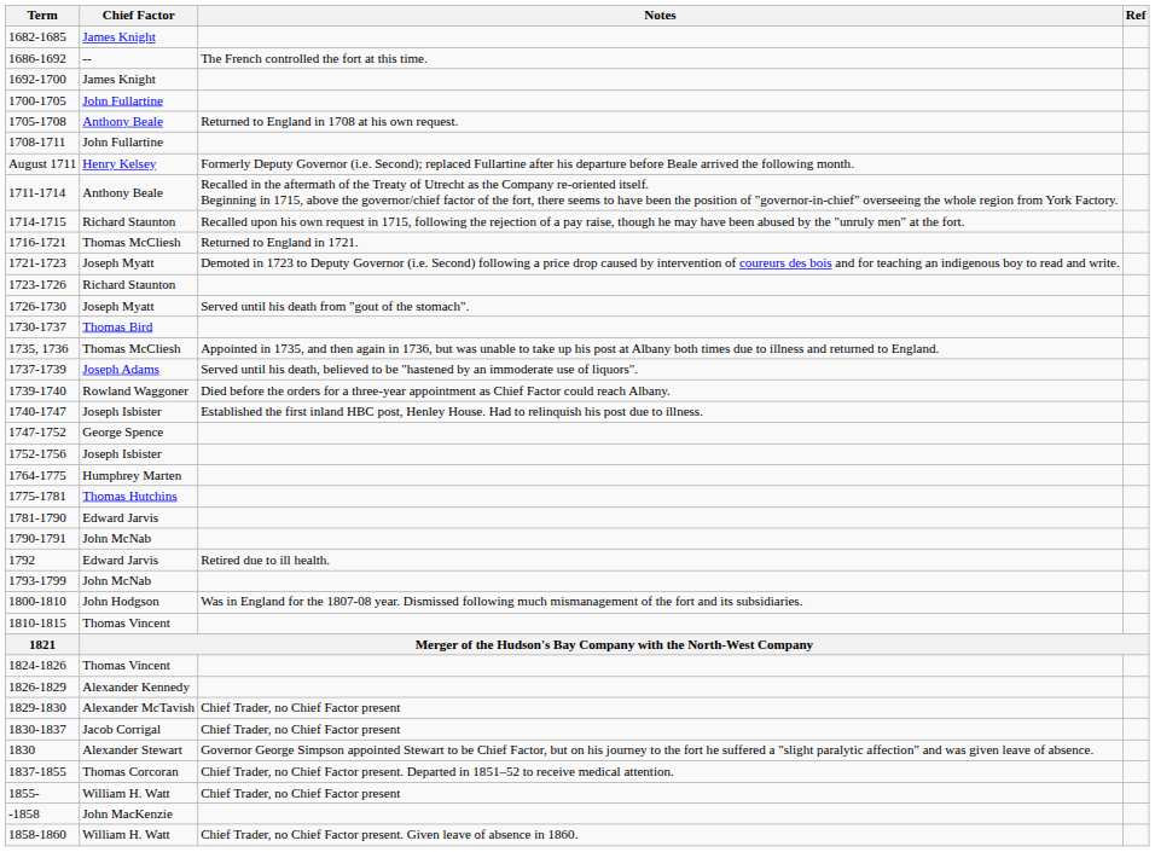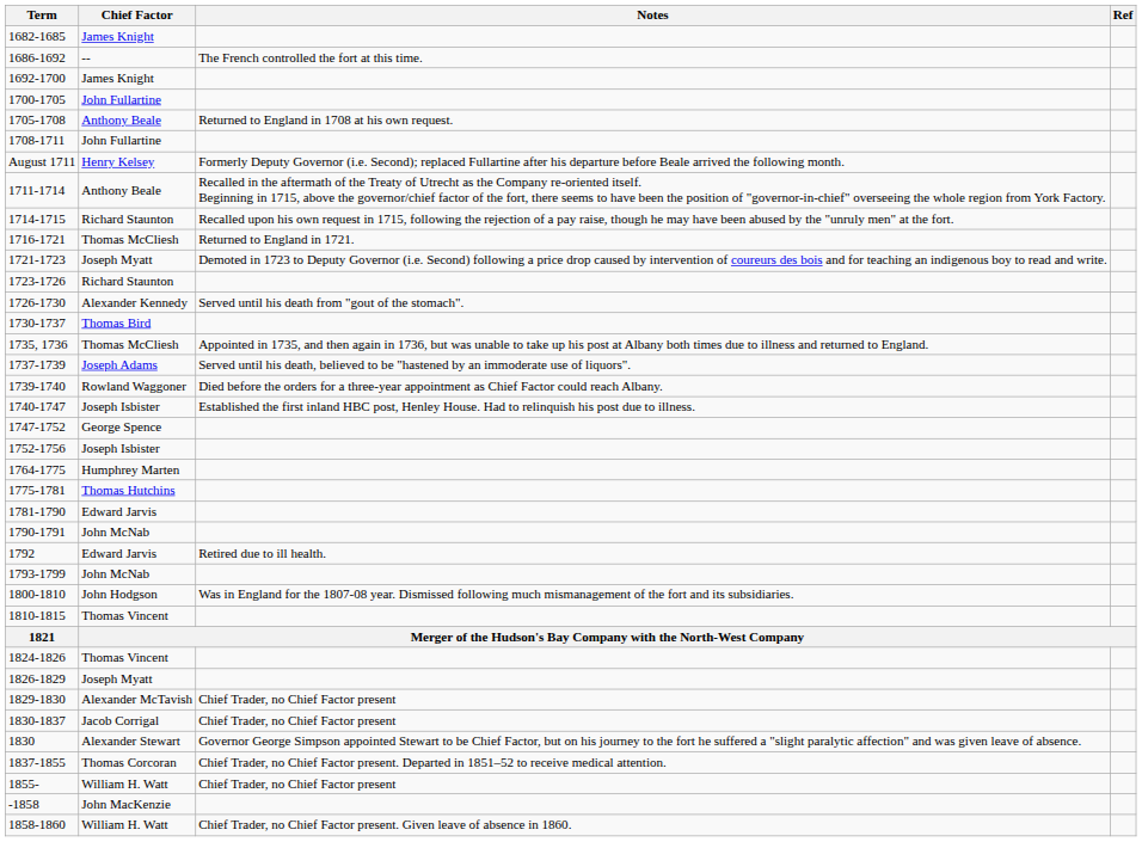 <table class="wikitable">
 <tr>
 <th>Term</th>
 <th>Chief Factor</th>
 <th>Notes</th>
 <th>Ref</th>
 </tr>
 <tr>
 <td>1682-1685</td>
 <td><a href='#'>James Knight</a></td>
 <td></td>
 <td></td>
 </tr>
 <tr>
 <td>1686-1692</td>
 <td>--</td>
 <td>The French controlled the fort at this time.</td>
 <td></td>
 </tr>
 <tr>
 <td>1692-1700</td>
 <td>James Knight</td>
 <td></td>
 <td></td>
 </tr>
 <tr>
 <td>1700-1705</td>
 <td><a href='#'>John Fullartine</a></td>
 <td></td>
 <td></td>
 </tr>
 <tr>
 <td>1705-1708</td>
 <td><a href='#'>Anthony Beale</a></td>
 <td>Returned to England in 1708 at his own request.</td>
 <td></td>
 </tr>
 <tr>
 <td>1708-1711</td>
 <td>John Fullartine</td>
 <td></td>
 <td></td>
 </tr>
 <tr>
 <td>August 1711</td>
 <td><a href='#'>Henry Kelsey</a></td>
 <td>Formerly Deputy Governor (i.e. Second); replaced Fullartine after his departure before Beale arrived the following month.</td>
 <td></td>
 </tr>
 <tr>
 <td>1711-1714</td>
 <td>Anthony Beale</td>
 <td>Recalled in the aftermath of the Treaty of Utrecht as the Company re-oriented itself.<br>Beginning in 1715, above the governor/chief factor of the fort, there seems to have been the position of "governor-in-chief" overseeing the whole region from York Factory.</td>
 <td></td>
 </tr>
 <tr>
 <td>1714-1715</td>
 <td>Richard Staunton</td>
 <td>Recalled upon his own request in 1715, following the rejection of a pay raise, though he may have been abused by the "unruly men" at the fort.</td>
 <td></td>
 </tr>
 <tr>
 <td>1716-1721</td>
 <td>Thomas McCliesh</td>
 <td>Returned to England in 1721.</td>
 <td></td>
 </tr>
 <tr>
 <td>1721-1723</td>
 <td>Joseph Myatt</td>
 <td>Demoted in 1723 to Deputy Governor (i.e. Second) following a price drop caused by intervention of <a href='#'>coureurs des bois</a> and for teaching an indigenous boy to read and write.</td>
 <td></td>
 </tr>
 <tr>
 <td>1723-1726</td>
 <td>Richard Staunton</td>
 <td></td>
 <td></td>
 </tr>
 <tr>
 <td>1726-1730</td>
-<td>Joseph Myatt</td>
+<td>Alexander Kennedy</td>
 <td>Served until his death from "gout of the stomach".</td>
 <td></td>
 </tr>
 <tr>
 <td>1730-1737</td>
 <td><a href='#'>Thomas Bird</a></td>
 <td></td>
 <td></td>
 </tr>
 <tr>
 <td>1735, 1736</td>
 <td>Thomas McCliesh</td>
 <td>Appointed in 1735, and then again in 1736, but was unable to take up his post at Albany both times due to illness and returned to England.</td>
 <td></td>
 </tr>
 <tr>
 <td>1737-1739</td>
 <td><a href='#'>Joseph Adams</a></td>
 <td>Served until his death, believed to be "hastened by an immoderate use of liquors".</td>
 <td></td>
 </tr>
 <tr>
 <td>1739-1740</td>
 <td>Rowland Waggoner</td>
 <td>Died before the orders for a three-year appointment as Chief Factor could reach Albany.</td>
 <td></td>
 </tr>
 <tr>
 <td>1740-1747</td>
 <td>Joseph Isbister</td>
 <td>Established the first inland HBC post, Henley House. Had to relinquish his post due to illness.</td>
 <td></td>
 </tr>
 <tr>
 <td>1747-1752</td>
 <td>George Spence</td>
 <td></td>
 <td></td>
 </tr>
 <tr>
 <td>1752-1756</td>
 <td>Joseph Isbister</td>
 <td></td>
 <td></td>
 </tr>
 <tr>
 <td>1764-1775</td>
 <td>Humphrey Marten</td>
 <td></td>
 <td></td>
 </tr>
 <tr>
 <td>1775-1781</td>
 <td><a href='#'>Thomas Hutchins</a></td>
 <td></td>
 <td></td>
 </tr>
 <tr>
 <td>1781-1790</td>
 <td>Edward Jarvis</td>
 <td></td>
 <td></td>
 </tr>
 <tr>
 <td>1790-1791</td>
 <td>John McNab</td>
 <td></td>
 <td></td>
 </tr>
 <tr>
 <td>1792</td>
 <td>Edward Jarvis</td>
 <td>Retired due to ill health.</td>
 <td></td>
 </tr>
 <tr>
 <td>1793-1799</td>
 <td>John McNab</td>
 <td></td>
 <td></td>
 </tr>
 <tr>
 <td>1800-1810</td>
 <td>John Hodgson</td>
 <td>Was in England for the 1807-08 year. Dismissed following much mismanagement of the fort and its subsidiaries.</td>
 <td></td>
 </tr>
 <tr>
 <td>1810-1815</td>
 <td>Thomas Vincent</td>
 <td></td>
 <td></td>
 </tr>
 <tr>
 <th>1821</th>
 <th colspan="3">Merger of the Hudson's Bay Company with the North-West Company</th>
 </tr>
 <tr>
 <td>1824-1826</td>
 <td>Thomas Vincent</td>
 <td></td>
 <td></td>
 </tr>
 <tr>
 <td>1826-1829</td>
-<td>Alexander Kennedy</td>
+<td>Joseph Myatt</td>
 <td></td>
 <td></td>
 </tr>
 <tr>
 <td>1829-1830</td>
 <td>Alexander McTavish</td>
 <td>Chief Trader, no Chief Factor present</td>
 <td></td>
 </tr>
 <tr>
 <td>1830-1837</td>
 <td>Jacob Corrigal</td>
 <td>Chief Trader, no Chief Factor present</td>
 <td></td>
 </tr>
 <tr>
 <td>1830</td>
 <td>Alexander Stewart</td>
 <td>Governor George Simpson appointed Stewart to be Chief Factor, but on his journey to the fort he suffered a "slight paralytic affection" and was given leave of absence.</td>
 <td></td>
 </tr>
 <tr>
 <td>1837-1855</td>
 <td>Thomas Corcoran</td>
 <td>Chief Trader, no Chief Factor present. Departed in 1851–52 to receive medical attention.</td>
 <td></td>
 </tr>
 <tr>
 <td>1855-</td>
 <td>William H. Watt</td>
 <td>Chief Trader, no Chief Factor present</td>
 <td></td>
 </tr>
 <tr>
 <td>-1858</td>
 <td>John MacKenzie</td>
 <td></td>
 <td></td>
 </tr>
 <tr>
 <td>1858-1860</td>
 <td>William H. Watt</td>
 <td>Chief Trader, no Chief Factor present. Given leave of absence in 1860.</td>
 <td></td>
 </tr>
 </table>
